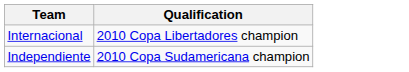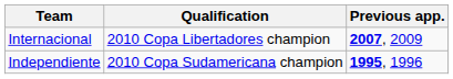 <table class="wikitable">
 <tr>
 <th>Team</th>
 <th>Qualification</th>
+<th>Previous app.</th>
 </tr>
 <tr>
 <td> <a href='#'>Internacional</a></td>
 <td><a href='#'>2010 Copa Libertadores</a> champion</td>
+<td><strong><a href='#'>2007</a></strong>, <a href='#'>2009</a></td>
 </tr>
 <tr>
 <td> <a href='#'>Independiente</a></td>
 <td><a href='#'>2010 Copa Sudamericana</a> champion</td>
+<td><strong><a href='#'>1995</a></strong>, <a href='#'>1996</a></td>
 </tr>
 </table>
